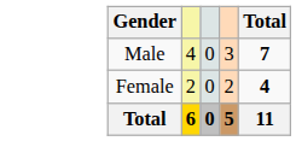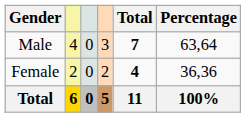 <table class=wikitable style="font-size:85%; float:right; text-align:center">
 <tr>
 <th>Gender</th>
 <td bgcolor=F7F6A8></td>
 <td bgcolor=DCE5E5></td>
 <td bgcolor=FFDAB9></td>
 <th>Total</th>
+<th>Percentage</th>
 </tr>
 <tr>
 <td>Male</td>
 <td bgcolor=F7F6A8>4</td>
 <td bgcolor=DCE5E5>0</td>
 <td bgcolor=FFDAB9>3</td>
 <td><strong>7</strong></td>
+<td>63,64</td>
 </tr>
 <tr>
 <td>Female</td>
 <td bgcolor=F7F6A8>2</td>
 <td bgcolor=DCE5E5>0</td>
 <td bgcolor=FFDAB9>2</td>
 <td><strong>4</strong></td>
+<td>36,36</td>
 </tr>
 <tr>
 <th>Total</th>
 <th style=background:gold>6</th>
 <th style=background:silver>0</th>
 <th style=background:#c96>5</th>
 <th>11</th>
+<th>100%</th>
 </tr>
 </table>
